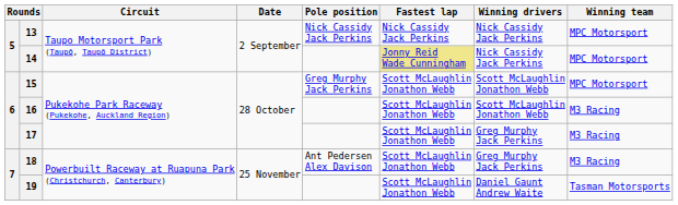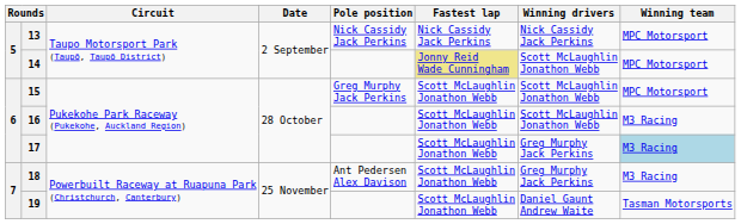 <table class="wikitable" style="font-size: 87%">
 <tr>
 <th colspan="2">Rounds</th>
 <th>Circuit</th>
 <th>Date</th>
 <th>Pole position</th>
 <th>Fastest lap</th>
 <th>Winning drivers</th>
 <th>Winning team</th>
 </tr>
 <tr>
 <th rowspan="2">5</th>
 <th>13</th>
 <td rowspan="2"><a href='#'>Taupo Motorsport Park</a><br><small>(<a href='#'>Taupō</a>, <a href='#'>Taupō District</a>)</small></td>
 <td rowspan="2">2 September</td>
 <td> <a href='#'>Nick Cassidy</a><br> <a href='#'>Jack Perkins</a></td>
 <td> <a href='#'>Nick Cassidy</a><br> <a href='#'>Jack Perkins</a></td>
 <td> <a href='#'>Nick Cassidy</a><br> <a href='#'>Jack Perkins</a></td>
 <td><a href='#'>MPC Motorsport</a></td>
 </tr>
 <tr>
 <th>14</th>
 <td></td>
 <td style="background: khaki;"> <a href='#'>Jonny Reid</a><br> <a href='#'>Wade Cunningham</a></td>
-<td> <a href='#'>Nick Cassidy</a><br> <a href='#'>Jack Perkins</a></td>
+<td> <a href='#'>Scott McLaughlin</a><br> <a href='#'>Jonathon Webb</a></td>
 <td><a href='#'>MPC Motorsport</a></td>
 </tr>
 <tr>
 <th rowspan="3">6</th>
 <th>15</th>
 <td rowspan="3"><a href='#'>Pukekohe Park Raceway</a><br><small>(<a href='#'>Pukekohe</a>, <a href='#'>Auckland Region</a>)</small></td>
 <td rowspan="3">28 October</td>
 <td> <a href='#'>Greg Murphy</a><br> <a href='#'>Jack Perkins</a></td>
 <td> <a href='#'>Scott McLaughlin</a><br> <a href='#'>Jonathon Webb</a></td>
 <td> <a href='#'>Scott McLaughlin</a><br> <a href='#'>Jonathon Webb</a></td>
 <td><a href='#'>MPC Motorsport</a></td>
 </tr>
 <tr>
 <th>16</th>
 <td></td>
 <td> <a href='#'>Scott McLaughlin</a><br> <a href='#'>Jonathon Webb</a></td>
 <td> <a href='#'>Scott McLaughlin</a><br> <a href='#'>Jonathon Webb</a></td>
 <td><a href='#'>M3 Racing</a></td>
 </tr>
 <tr>
 <th>17</th>
 <td></td>
 <td> <a href='#'>Scott McLaughlin</a><br> <a href='#'>Jonathon Webb</a></td>
 <td> <a href='#'>Greg Murphy</a><br> <a href='#'>Jack Perkins</a></td>
-<td><a href='#'>M3 Racing</a></td>
+<td style="background: lightblue;"><a href='#'>M3 Racing</a></td>
 </tr>
 <tr>
 <th rowspan="2">7</th>
 <th>18</th>
 <td rowspan="2"><a href='#'>Powerbuilt Raceway at Ruapuna Park</a><br><small>(<a href='#'>Christchurch</a>, <a href='#'>Canterbury</a>)</small></td>
 <td rowspan="2">25 November</td>
 <td> Ant Pedersen<br> <a href='#'>Alex Davison</a></td>
 <td> <a href='#'>Scott McLaughlin</a><br> <a href='#'>Jonathon Webb</a></td>
 <td> <a href='#'>Greg Murphy</a><br> <a href='#'>Jack Perkins</a></td>
 <td><a href='#'>M3 Racing</a></td>
 </tr>
 <tr>
 <th>19</th>
 <td></td>
 <td> <a href='#'>Scott McLaughlin</a><br> <a href='#'>Jonathon Webb</a></td>
 <td> <a href='#'>Daniel Gaunt</a><br> <a href='#'>Andrew Waite</a></td>
 <td><a href='#'>Tasman Motorsports</a></td>
 </tr>
 </table>
